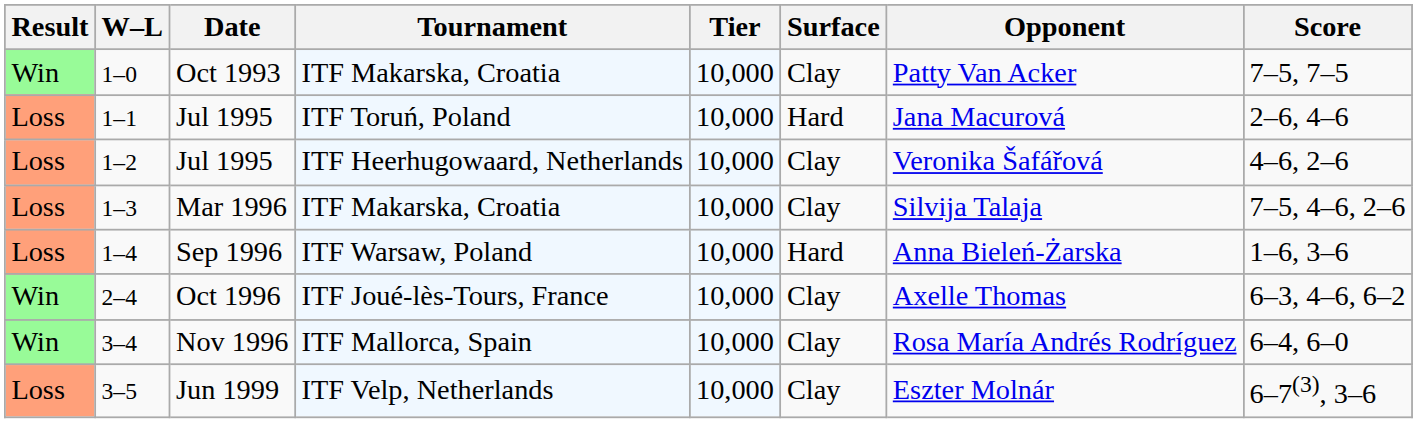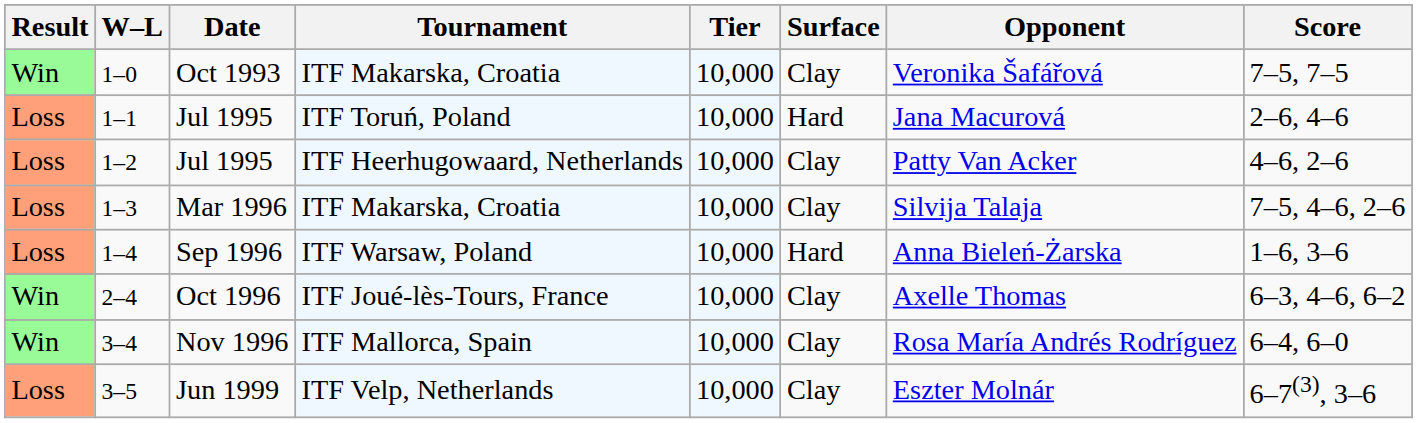 <table class="sortable wikitable">
 <tr>
 <th>Result</th>
 <th class="unsortable">W–L</th>
 <th>Date</th>
 <th>Tournament</th>
 <th>Tier</th>
 <th>Surface</th>
 <th>Opponent</th>
 <th class="unsortable">Score</th>
 </tr>
 <tr>
 <td bgcolor=98FB98>Win</td>
 <td><small>1–0</small></td>
 <td>Oct 1993</td>
 <td style="background:#f0f8ff;">ITF Makarska, Croatia</td>
 <td style="background:#f0f8ff;">10,000</td>
 <td>Clay</td>
-<td> <a href='#'>Patty Van Acker</a></td>
+<td> <a href='#'>Veronika Šafářová</a></td>
 <td>7–5, 7–5</td>
 </tr>
 <tr>
 <td bgcolor="FFA07A">Loss</td>
 <td><small>1–1</small></td>
 <td>Jul 1995</td>
 <td style="background:#f0f8ff;">ITF Toruń, Poland</td>
 <td style="background:#f0f8ff;">10,000</td>
 <td>Hard</td>
 <td> <a href='#'>Jana Macurová</a></td>
 <td>2–6, 4–6</td>
 </tr>
 <tr>
 <td bgcolor="FFA07A">Loss</td>
 <td><small>1–2</small></td>
 <td>Jul 1995</td>
 <td style="background:#f0f8ff;">ITF Heerhugowaard, Netherlands</td>
 <td style="background:#f0f8ff;">10,000</td>
 <td>Clay</td>
-<td> <a href='#'>Veronika Šafářová</a></td>
+<td> <a href='#'>Patty Van Acker</a></td>
 <td>4–6, 2–6</td>
 </tr>
 <tr>
 <td bgcolor="FFA07A">Loss</td>
 <td><small>1–3</small></td>
 <td>Mar 1996</td>
 <td style="background:#f0f8ff;">ITF Makarska, Croatia</td>
 <td style="background:#f0f8ff;">10,000</td>
 <td>Clay</td>
 <td> <a href='#'>Silvija Talaja</a></td>
 <td>7–5, 4–6, 2–6</td>
 </tr>
 <tr>
 <td bgcolor="FFA07A">Loss</td>
 <td><small>1–4</small></td>
 <td>Sep 1996</td>
 <td style="background:#f0f8ff;">ITF Warsaw, Poland</td>
 <td style="background:#f0f8ff;">10,000</td>
 <td>Hard</td>
 <td> <a href='#'>Anna Bieleń-Żarska</a></td>
 <td>1–6, 3–6</td>
 </tr>
 <tr>
 <td bgcolor=98FB98>Win</td>
 <td><small>2–4</small></td>
 <td>Oct 1996</td>
 <td style="background:#f0f8ff;">ITF Joué-lès-Tours, France</td>
 <td style="background:#f0f8ff;">10,000</td>
 <td>Clay</td>
 <td> <a href='#'>Axelle Thomas</a></td>
 <td>6–3, 4–6, 6–2</td>
 </tr>
 <tr>
 <td bgcolor=98FB98>Win</td>
 <td><small>3–4</small></td>
 <td>Nov 1996</td>
 <td style="background:#f0f8ff;">ITF Mallorca, Spain</td>
 <td style="background:#f0f8ff;">10,000</td>
 <td>Clay</td>
 <td> <a href='#'>Rosa María Andrés Rodríguez</a></td>
 <td>6–4, 6–0</td>
 </tr>
 <tr>
 <td bgcolor="FFA07A">Loss</td>
 <td><small>3–5</small></td>
 <td>Jun 1999</td>
 <td style="background:#f0f8ff;">ITF Velp, Netherlands</td>
 <td style="background:#f0f8ff;">10,000</td>
 <td>Clay</td>
 <td> <a href='#'>Eszter Molnár</a></td>
 <td>6–7<sup>(3)</sup>, 3–6</td>
 </tr>
 </table>
